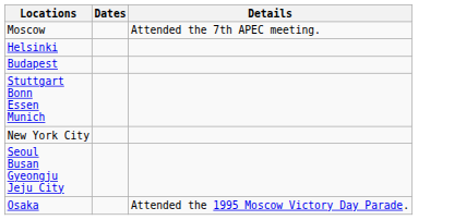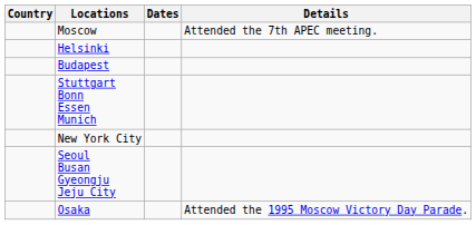 <table class="wikitable sortable">
 <tr>
+<th scope=col>Country</th>
 <th scope=col>Locations</th>
 <th scope=col>Dates</th>
 <th scope=col>Details</th>
 </tr>
 <tr>
+<td></td>
 <td>Moscow</td>
 <td></td>
 <td>Attended the 7th APEC meeting.</td>
 </tr>
 <tr>
+<td></td>
 <td><a href='#'>Helsinki</a></td>
 <td></td>
 <td></td>
 </tr>
 <tr>
+<td></td>
 <td><a href='#'>Budapest</a></td>
 <td></td>
 <td></td>
 </tr>
 <tr>
+<td></td>
 <td><a href='#'>Stuttgart</a><br><a href='#'>Bonn</a><br><a href='#'>Essen</a><br><a href='#'>Munich</a></td>
 <td></td>
 <td></td>
 </tr>
 <tr>
+<td></td>
 <td>New York City</td>
 <td></td>
 <td></td>
 </tr>
 <tr>
+<td></td>
 <td><a href='#'>Seoul</a><br><a href='#'>Busan</a><br><a href='#'>Gyeongju</a><br><a href='#'>Jeju City</a></td>
 <td></td>
 <td></td>
 </tr>
 <tr>
+<td></td>
 <td><a href='#'>Osaka</a></td>
 <td></td>
 <td>Attended the <a href='#'>1995 Moscow Victory Day Parade</a>.</td>
 </tr>
 </table>
